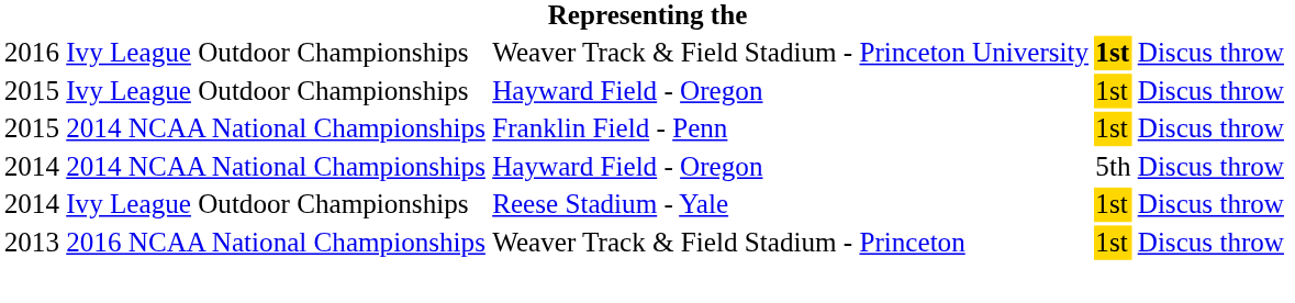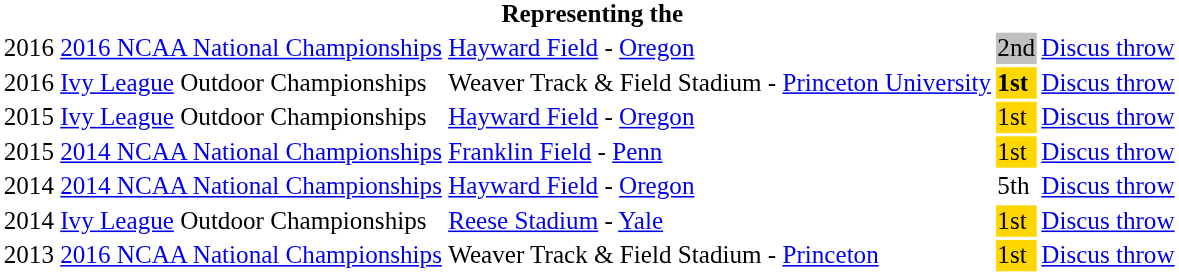 <table>
 <tr>
 <th colspan="6">Representing the </th>
+</tr>
+<tr>
+<td>2016</td>
+<td><a href='#'>2016 NCAA National Championships</a></td>
+<td><a href='#'>Hayward Field</a> - <a href='#'>Oregon</a></td>
+<td bgcolor=silver>2nd</td>
+<td><a href='#'>Discus throw</a></td>
+<td><a href='#'></a></td>
 </tr>
 <tr>
 <td>2016</td>
 <td><a href='#'>Ivy League</a> Outdoor Championships</td>
 <td>Weaver Track & Field Stadium - <a href='#'>Princeton University</a></td>
 <td bgcolor=gold><strong>1st</strong></td>
 <td><a href='#'>Discus throw</a></td>
 <td></td>
 </tr>
 <tr>
 <td>2015</td>
 <td><a href='#'>Ivy League</a> Outdoor Championships</td>
 <td><a href='#'>Hayward Field</a> - <a href='#'>Oregon</a></td>
 <td bgcolor=gold>1st</td>
 <td><a href='#'>Discus throw</a></td>
 <td><a href='#'></a></td>
 </tr>
 <tr>
 <td>2015</td>
 <td><a href='#'>2014 NCAA National Championships</a></td>
 <td><a href='#'>Franklin Field</a> - <a href='#'>Penn</a></td>
 <td bgcolor=gold>1st</td>
 <td><a href='#'>Discus throw</a></td>
 <td></td>
 </tr>
 <tr>
 <td>2014</td>
 <td><a href='#'>2014 NCAA National Championships</a></td>
 <td><a href='#'>Hayward Field</a> - <a href='#'>Oregon</a></td>
 <td>5th</td>
 <td><a href='#'>Discus throw</a></td>
 <td><a href='#'></a></td>
 </tr>
 <tr>
 <td>2014</td>
 <td><a href='#'>Ivy League</a> Outdoor Championships</td>
 <td><a href='#'>Reese Stadium</a> - <a href='#'>Yale</a></td>
 <td bgcolor=gold>1st</td>
 <td><a href='#'>Discus throw</a></td>
 <td></td>
 </tr>
 <tr>
 <td>2013</td>
 <td><a href='#'>2016 NCAA National Championships</a></td>
 <td>Weaver Track & Field Stadium - <a href='#'>Princeton</a></td>
 <td bgcolor=gold>1st</td>
 <td><a href='#'>Discus throw</a></td>
 <td></td>
 </tr>
 </table>
